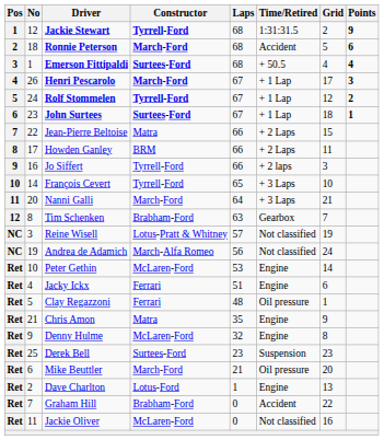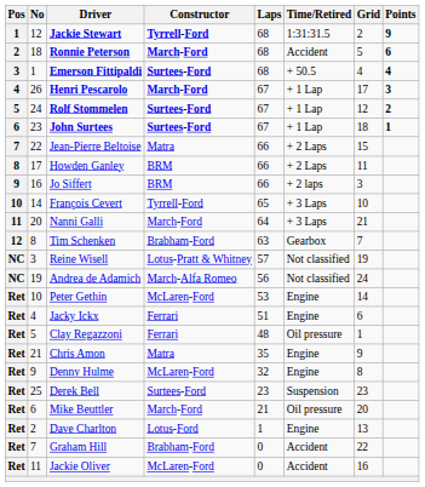 <table class="wikitable" style="font-size: 95%;">
 <tr>
 <th>Pos</th>
 <th>No</th>
 <th>Driver</th>
 <th>Constructor</th>
 <th>Laps</th>
 <th>Time/Retired</th>
 <th>Grid</th>
 <th>Points</th>
 </tr>
 <tr>
 <th>1</th>
 <td>12</td>
 <td> <strong><a href='#'>Jackie Stewart</a></strong></td>
 <td><strong><a href='#'>Tyrrell</a>-<a href='#'>Ford</a></strong></td>
 <td>68</td>
 <td>1:31:31.5</td>
 <td>2</td>
 <td><strong>9</strong></td>
 </tr>
 <tr>
 <th>2</th>
 <td>18</td>
 <td> <strong><a href='#'>Ronnie Peterson</a></strong></td>
 <td><strong><a href='#'>March</a>-<a href='#'>Ford</a></strong></td>
 <td>68</td>
 <td>Accident</td>
 <td>5</td>
 <td><strong>6</strong></td>
 </tr>
 <tr>
 <th>3</th>
 <td>1</td>
 <td> <strong><a href='#'>Emerson Fittipaldi</a></strong></td>
 <td><strong><a href='#'>Surtees</a>-<a href='#'>Ford</a></strong></td>
 <td>68</td>
 <td>+ 50.5</td>
 <td>4</td>
 <td><strong>4</strong></td>
 </tr>
 <tr>
 <th>4</th>
 <td>26</td>
 <td> <strong><a href='#'>Henri Pescarolo</a></strong></td>
 <td><strong><a href='#'>March</a>-<a href='#'>Ford</a></strong></td>
 <td>67</td>
 <td>+ 1 Lap</td>
 <td>17</td>
 <td><strong>3</strong></td>
 </tr>
 <tr>
 <th>5</th>
 <td>24</td>
 <td> <strong><a href='#'>Rolf Stommelen</a></strong></td>
-<td><strong><a href='#'>Tyrrell</a>-<a href='#'>Ford</a></strong></td>
+<td><strong><a href='#'>Surtees</a>-<a href='#'>Ford</a></strong></td>
 <td>67</td>
 <td>+ 1 Lap</td>
 <td>12</td>
 <td><strong>2</strong></td>
 </tr>
 <tr>
 <th>6</th>
 <td>23</td>
 <td> <strong><a href='#'>John Surtees</a></strong></td>
 <td><strong><a href='#'>Surtees</a>-<a href='#'>Ford</a></strong></td>
 <td>67</td>
 <td>+ 1 Lap</td>
 <td>18</td>
 <td><strong>1</strong></td>
 </tr>
 <tr>
 <th>7</th>
 <td>22</td>
 <td> <a href='#'>Jean-Pierre Beltoise</a></td>
 <td><a href='#'>Matra</a></td>
 <td>66</td>
 <td>+ 2 Laps</td>
 <td>15</td>
 <td> </td>
 </tr>
 <tr>
 <th>8</th>
 <td>17</td>
 <td> <a href='#'>Howden Ganley</a></td>
 <td><a href='#'>BRM</a></td>
 <td>66</td>
 <td>+ 2 Laps</td>
 <td>11</td>
 <td> </td>
 </tr>
 <tr>
 <th>9</th>
 <td>16</td>
 <td> <a href='#'>Jo Siffert</a></td>
-<td><a href='#'>Tyrrell</a>-<a href='#'>Ford</a></td>
+<td><a href='#'>BRM</a></td>
 <td>66</td>
 <td>+ 2 laps</td>
 <td>3</td>
 <td> </td>
 </tr>
 <tr>
 <th>10</th>
 <td>14</td>
 <td> <a href='#'>François Cevert</a></td>
 <td><a href='#'>Tyrrell</a>-<a href='#'>Ford</a></td>
 <td>65</td>
 <td>+ 3 Laps</td>
 <td>10</td>
 <td> </td>
 </tr>
 <tr>
 <th>11</th>
 <td>20</td>
 <td> <a href='#'>Nanni Galli</a></td>
 <td><a href='#'>March</a>-<a href='#'>Ford</a></td>
 <td>64</td>
 <td>+ 3 Laps</td>
 <td>21</td>
 <td> </td>
 </tr>
 <tr>
 <th>12</th>
 <td>8</td>
 <td> <a href='#'>Tim Schenken</a></td>
 <td><a href='#'>Brabham</a>-<a href='#'>Ford</a></td>
 <td>63</td>
 <td>Gearbox</td>
 <td>7</td>
 <td> </td>
 </tr>
 <tr>
 <th>NC</th>
 <td>3</td>
 <td> <a href='#'>Reine Wisell</a></td>
 <td><a href='#'>Lotus</a>-<a href='#'>Pratt & Whitney</a></td>
 <td>57</td>
 <td>Not classified</td>
 <td>19</td>
 <td> </td>
 </tr>
 <tr>
 <th>NC</th>
 <td>19</td>
 <td> <a href='#'>Andrea de Adamich</a></td>
 <td><a href='#'>March</a>-<a href='#'>Alfa Romeo</a></td>
 <td>56</td>
 <td>Not classified</td>
 <td>24</td>
 <td> </td>
 </tr>
 <tr>
 <th>Ret</th>
 <td>10</td>
 <td> <a href='#'>Peter Gethin</a></td>
 <td><a href='#'>McLaren</a>-<a href='#'>Ford</a></td>
 <td>53</td>
 <td>Engine</td>
 <td>14</td>
 <td> </td>
 </tr>
 <tr>
 <th>Ret</th>
 <td>4</td>
 <td> <a href='#'>Jacky Ickx</a></td>
 <td><a href='#'>Ferrari</a></td>
 <td>51</td>
 <td>Engine</td>
 <td>6</td>
 <td> </td>
 </tr>
 <tr>
 <th>Ret</th>
 <td>5</td>
 <td> <a href='#'>Clay Regazzoni</a></td>
 <td><a href='#'>Ferrari</a></td>
 <td>48</td>
 <td>Oil pressure</td>
 <td>1</td>
 <td> </td>
 </tr>
 <tr>
 <th>Ret</th>
 <td>21</td>
 <td> <a href='#'>Chris Amon</a></td>
 <td><a href='#'>Matra</a></td>
 <td>35</td>
 <td>Engine</td>
 <td>9</td>
 <td> </td>
 </tr>
 <tr>
 <th>Ret</th>
 <td>9</td>
 <td> <a href='#'>Denny Hulme</a></td>
 <td><a href='#'>McLaren</a>-<a href='#'>Ford</a></td>
 <td>32</td>
 <td>Engine</td>
 <td>8</td>
 <td> </td>
 </tr>
 <tr>
 <th>Ret</th>
 <td>25</td>
 <td> <a href='#'>Derek Bell</a></td>
 <td><a href='#'>Surtees</a>-<a href='#'>Ford</a></td>
 <td>23</td>
 <td>Suspension</td>
 <td>23</td>
 <td> </td>
 </tr>
 <tr>
 <th>Ret</th>
 <td>6</td>
 <td> <a href='#'>Mike Beuttler</a></td>
 <td><a href='#'>March</a>-<a href='#'>Ford</a></td>
 <td>21</td>
 <td>Oil pressure</td>
 <td>20</td>
 <td> </td>
 </tr>
 <tr>
 <th>Ret</th>
 <td>2</td>
 <td> <a href='#'>Dave Charlton</a></td>
 <td><a href='#'>Lotus</a>-<a href='#'>Ford</a></td>
 <td>1</td>
 <td>Engine</td>
 <td>13</td>
 <td> </td>
 </tr>
 <tr>
 <th>Ret</th>
 <td>7</td>
 <td> <a href='#'>Graham Hill</a></td>
 <td><a href='#'>Brabham</a>-<a href='#'>Ford</a></td>
 <td>0</td>
 <td>Accident</td>
 <td>22</td>
 <td> </td>
 </tr>
 <tr>
 <th>Ret</th>
 <td>11</td>
 <td> <a href='#'>Jackie Oliver</a></td>
 <td><a href='#'>McLaren</a>-<a href='#'>Ford</a></td>
 <td>0</td>
-<td>Not classified</td>
+<td>Accident</td>
 <td>16</td>
 <td> </td>
 </tr>
 <tr>
 <th colspan="8"></th>
 </tr>
 </table>
